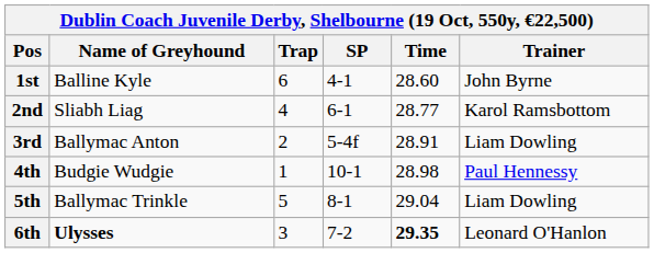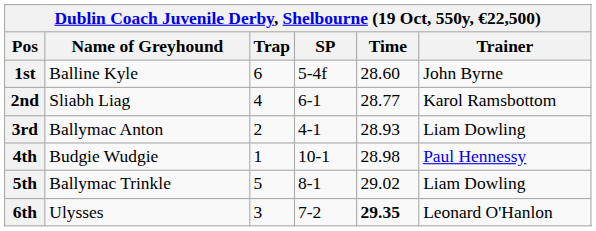 <table class="wikitable">
 <tr>
 <th colspan="6"><a href='#'>Dublin Coach Juvenile Derby</a>, <a href='#'>Shelbourne</a> (19 Oct, 550y, €22,500)</th>
 </tr>
 <tr>
 <th width=30>Pos</th>
 <th width=180>Name of Greyhound</th>
 <th width=30>Trap</th>
 <th width=50>SP</th>
 <th width=50>Time</th>
 <th width=150>Trainer</th>
 </tr>
 <tr>
 <th>1st</th>
 <td>Balline Kyle </td>
 <td>6</td>
-<td>4-1</td>
+<td>5-4f</td>
 <td>28.60</td>
 <td>John Byrne</td>
 </tr>
 <tr>
 <th>2nd</th>
 <td>Sliabh Liag</td>
 <td>4</td>
 <td>6-1</td>
 <td>28.77</td>
 <td>Karol Ramsbottom</td>
 </tr>
 <tr>
 <th>3rd</th>
 <td>Ballymac Anton</td>
 <td>2</td>
-<td>5-4f</td>
-<td>28.91</td>
+<td>4-1</td>
+<td>28.93</td>
 <td>Liam Dowling</td>
 </tr>
 <tr>
 <th>4th</th>
 <td>Budgie Wudgie</td>
 <td>1</td>
 <td>10-1</td>
 <td>28.98</td>
 <td><a href='#'>Paul Hennessy</a></td>
 </tr>
 <tr>
 <th>5th</th>
 <td>Ballymac Trinkle</td>
 <td>5</td>
 <td>8-1</td>
-<td>29.04</td>
+<td>29.02</td>
 <td>Liam Dowling</td>
 </tr>
 <tr>
 <th>6th</th>
-<td><strong>Ulysses</strong></td>
+<td>Ulysses</td>
 <td>3</td>
 <td>7-2</td>
 <td><strong>29.35</strong></td>
 <td>Leonard O'Hanlon</td>
 </tr>
 </table>
